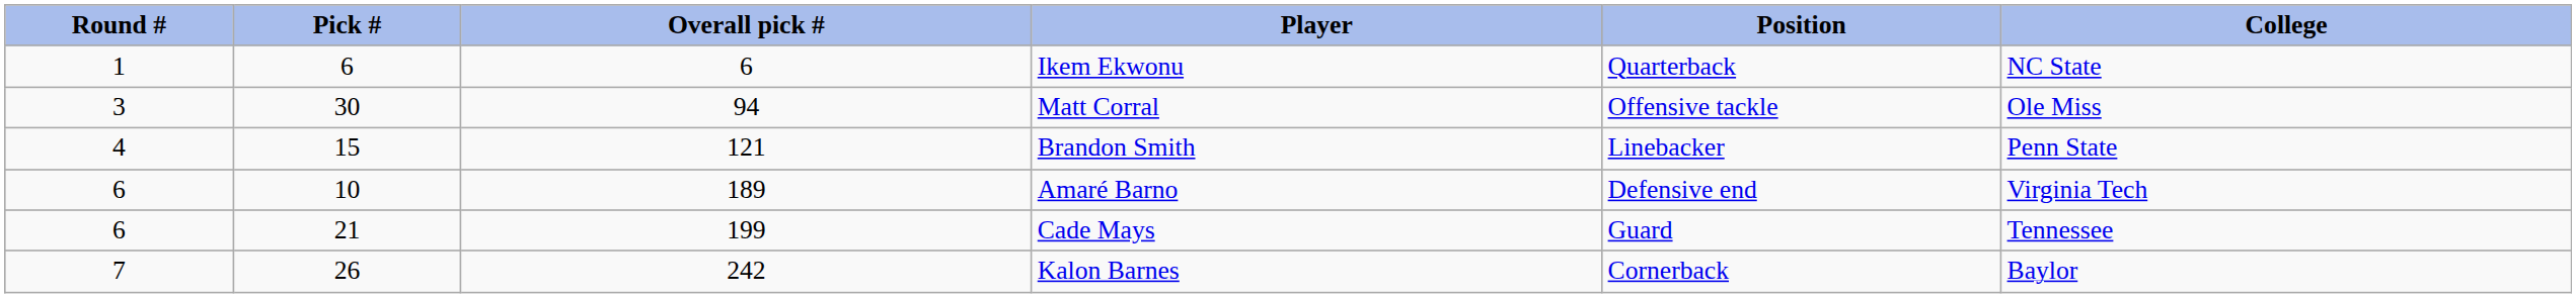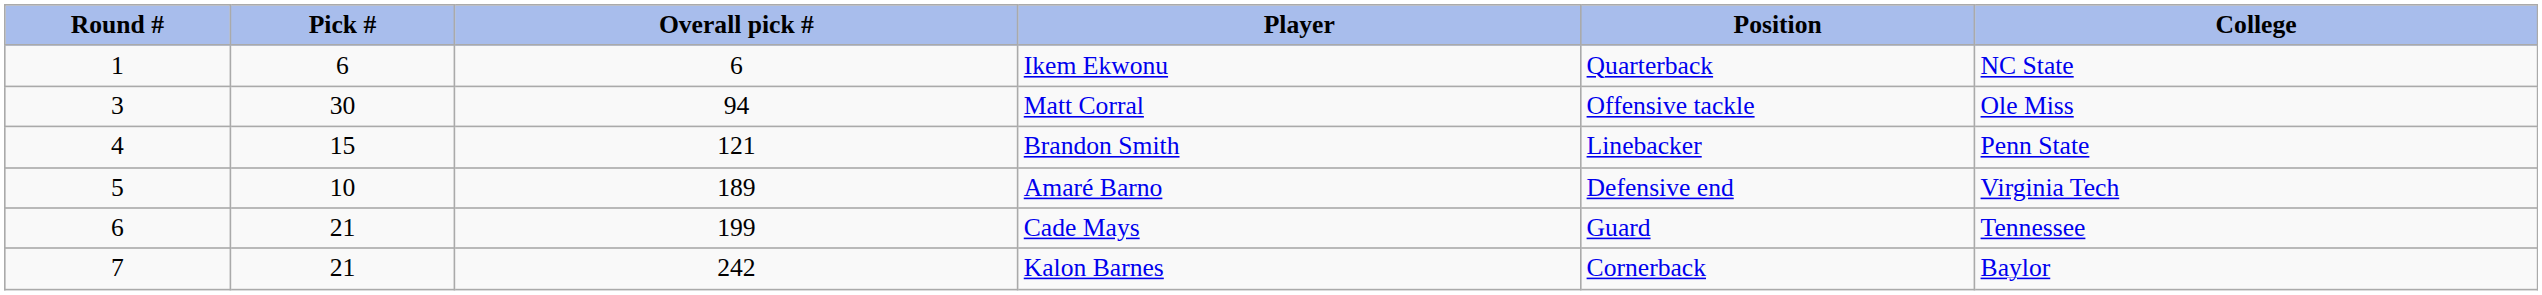 <table class="wikitable" style="width: 100%">
 <tr>
 <th style="background:#A8BDEC;" width="8%">Round #</th>
 <th style="background:#A8BDEC;" width="8%">Pick #</th>
 <th style="background:#A8BDEC;" width="20%">Overall pick #</th>
 <th style="background:#A8BDEC;" width="20%">Player</th>
 <th style="background:#A8BDEC;" width="14%">Position</th>
 <th style="background:#A8BDEC;" width="20%">College</th>
 </tr>
 <tr>
 <td align="center">1</td>
 <td align="center">6</td>
 <td align="center">6</td>
 <td><a href='#'>Ikem Ekwonu</a></td>
 <td><a href='#'>Quarterback</a></td>
 <td><a href='#'>NC State</a></td>
 </tr>
 <tr>
 <td align="center">3</td>
 <td align="center">30</td>
 <td align="center">94</td>
 <td><a href='#'>Matt Corral</a></td>
 <td><a href='#'>Offensive tackle</a></td>
 <td><a href='#'>Ole Miss</a></td>
 </tr>
 <tr>
 <td align="center">4</td>
 <td align="center">15</td>
 <td align="center">121</td>
 <td><a href='#'>Brandon Smith</a></td>
 <td><a href='#'>Linebacker</a></td>
 <td><a href='#'>Penn State</a></td>
 </tr>
 <tr>
-<td align="center">6</td>
+<td align="center">5</td>
 <td align="center">10</td>
 <td align="center">189</td>
 <td><a href='#'>Amaré Barno</a></td>
 <td><a href='#'>Defensive end</a></td>
 <td><a href='#'>Virginia Tech</a></td>
 </tr>
 <tr>
 <td align="center">6</td>
 <td align="center">21</td>
 <td align="center">199</td>
 <td><a href='#'>Cade Mays</a></td>
 <td><a href='#'>Guard</a></td>
 <td><a href='#'>Tennessee</a></td>
 </tr>
 <tr>
 <td align="center">7</td>
-<td align="center">26</td>
+<td align="center">21</td>
 <td align="center">242</td>
 <td><a href='#'>Kalon Barnes</a></td>
 <td><a href='#'>Cornerback</a></td>
 <td><a href='#'>Baylor</a></td>
 </tr>
 </table>
